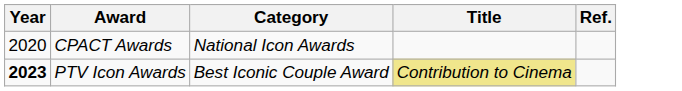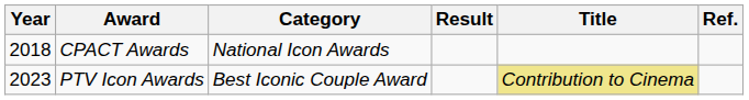 <table class="wikitable">
 <tr>
 <th>Year</th>
 <th>Award</th>
 <th>Category</th>
+<th>Result</th>
 <th>Title</th>
 <th>Ref.</th>
 </tr>
 <tr>
-<td>2020</td>
+<td>2018</td>
 <td><em>CPACT Awards</em></td>
 <td><em>National Icon Awards</em></td>
 <td></td>
 <td></td>
+<td></td>
 </tr>
 <tr>
-<td><strong>2023</strong></td>
+<td>2023</td>
 <td><em>PTV Icon Awards</em></td>
 <td><em>Best Iconic Couple Award</em></td>
+<td></td>
 <td style="background: khaki;"><em>Contribution to Cinema</em></td>
 <td></td>
 </tr>
 </table>
